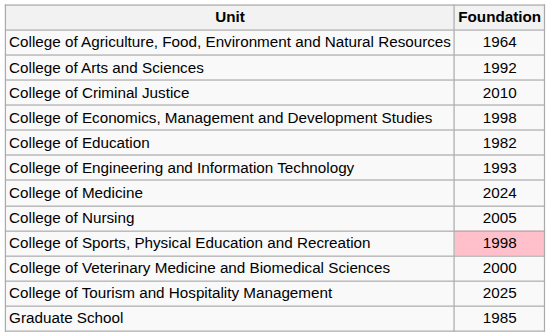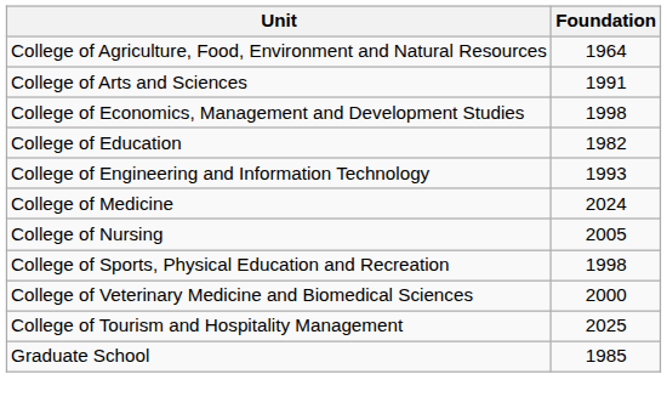 <table style="float:right; font-size:80%; margin-left:1em; text-align:center" class="wikitable sortable">
 <tr>
 <th>Unit</th>
 <th>Foundation</th>
 </tr>
 <tr>
 <td style="text-align:left">College of Agriculture, Food, Environment and Natural Resources</td>
 <td>1964</td>
 </tr>
 <tr>
 <td style="text-align:left">College of Arts and Sciences</td>
-<td>1992</td>
-</tr>
-<tr>
-<td style="text-align:left">College of Criminal Justice</td>
-<td>2010</td>
+<td>1991</td>
 </tr>
 <tr>
 <td style="text-align:left">College of Economics, Management and Development Studies</td>
 <td>1998</td>
 </tr>
 <tr>
 <td style="text-align:left">College of Education</td>
 <td>1982</td>
 </tr>
 <tr>
 <td style="text-align:left">College of Engineering and Information Technology</td>
 <td>1993</td>
 </tr>
 <tr>
 <td style="text-align:left">College of Medicine</td>
 <td>2024</td>
 </tr>
 <tr>
 <td style="text-align:left">College of Nursing</td>
 <td>2005</td>
 </tr>
 <tr>
 <td style="text-align:left">College of Sports, Physical Education and Recreation</td>
-<td style="background: pink;">1998</td>
+<td>1998</td>
 </tr>
 <tr>
 <td style="text-align:left">College of Veterinary Medicine and Biomedical Sciences</td>
 <td>2000</td>
 </tr>
 <tr>
 <td style="text-align:left">College of Tourism and Hospitality Management</td>
 <td>2025</td>
 </tr>
 <tr>
 <td style="text-align:left">Graduate School</td>
 <td>1985</td>
 </tr>
 </table>
